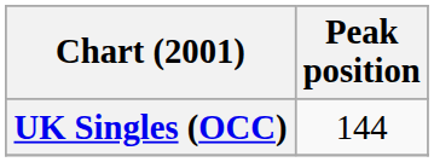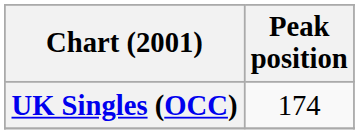 <table class="wikitable sortable plainrowheaders" style="text-align:center">
 <tr>
 <th>Chart (2001)</th>
 <th>Peak<br>position</th>
 </tr>
 <tr>
 <th scope="row"><a href='#'>UK Singles</a> (<a href='#'>OCC</a>)</th>
-<td>144</td>
+<td>174</td>
 </tr>
 <tr>
 </tr>
 <tr>
 </tr>
 <tr>
 </tr>
 <tr>
 </tr>
 <tr>
 </tr>
 <tr>
 </tr>
 </table>
